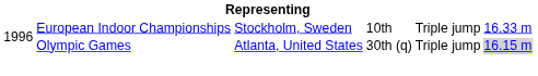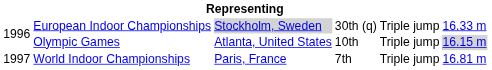 <table>
 <tr>
 <th colspan="6">Representing </th>
 </tr>
 <tr>
 <td rowspan=2>1996</td>
 <td><a href='#'>European Indoor Championships</a></td>
-<td><a href='#'>Stockholm, Sweden</a></td>
-<td>10th</td>
+<td style="background: lightgrey;"><a href='#'>Stockholm, Sweden</a></td>
+<td>30th (q)</td>
 <td>Triple jump</td>
 <td><a href='#'>16.33 m</a></td>
 </tr>
 <tr>
 <td><a href='#'>Olympic Games</a></td>
 <td><a href='#'>Atlanta, United States</a></td>
-<td>30th (q)</td>
+<td>10th</td>
 <td>Triple jump</td>
 <td style="background: lightgrey;"><a href='#'>16.15 m</a></td>
 </tr>
+<tr>
+<td>1997</td>
+<td><a href='#'>World Indoor Championships</a></td>
+<td><a href='#'>Paris, France</a></td>
+<td>7th</td>
+<td>Triple jump</td>
+<td><a href='#'>16.81 m</a></td>
+</tr>
 </table>
